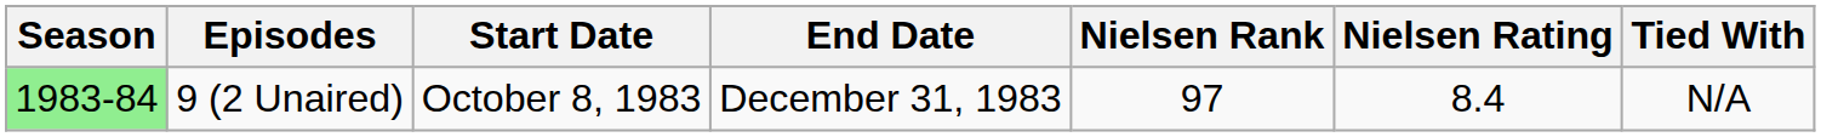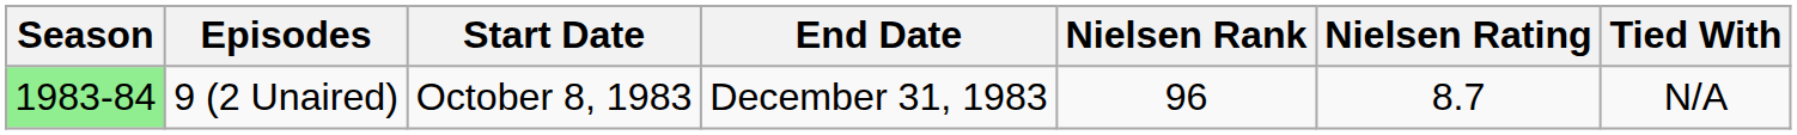 <table class="wikitable" style="text-align: center">
 <tr>
 <th>Season</th>
 <th>Episodes</th>
 <th>Start Date</th>
 <th>End Date</th>
 <th>Nielsen Rank</th>
 <th>Nielsen Rating</th>
 <th>Tied With</th>
 </tr>
 <tr>
 <td style="background: lightgreen; text-align:center">1983-84</td>
 <td style="text-align:center">9 (2 Unaired)</td>
 <td style="text-align:center">October 8, 1983</td>
 <td style="text-align:center">December 31, 1983</td>
-<td style="text-align:center">97</td>
-<td style="text-align:center">8.4</td>
+<td style="text-align:center">96</td>
+<td style="text-align:center">8.7</td>
 <td style="text-align:center">N/A</td>
 </tr>
 </table>
